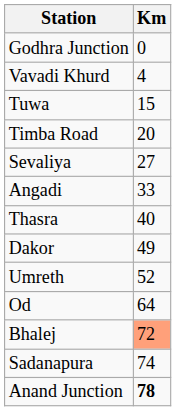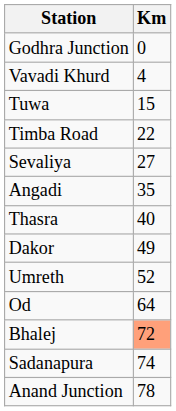 <table class="wikitable">
 <tr>
 <th>Station</th>
 <th>Km</th>
 </tr>
 <tr>
 <td>Godhra Junction</td>
 <td>0</td>
 </tr>
 <tr>
 <td>Vavadi Khurd</td>
 <td>4</td>
 </tr>
 <tr>
 <td>Tuwa</td>
 <td>15</td>
 </tr>
 <tr>
 <td>Timba Road</td>
-<td>20</td>
+<td>22</td>
 </tr>
 <tr>
 <td>Sevaliya</td>
 <td>27</td>
 </tr>
 <tr>
 <td>Angadi</td>
-<td>33</td>
+<td>35</td>
 </tr>
 <tr>
 <td>Thasra</td>
 <td>40</td>
 </tr>
 <tr>
 <td>Dakor</td>
 <td>49</td>
 </tr>
 <tr>
 <td>Umreth</td>
 <td>52</td>
 </tr>
 <tr>
 <td>Od</td>
 <td>64</td>
 </tr>
 <tr>
 <td>Bhalej</td>
 <td style="background: lightsalmon;">72</td>
 </tr>
 <tr>
 <td>Sadanapura</td>
 <td>74</td>
 </tr>
 <tr>
 <td>Anand Junction</td>
-<td><strong>78</strong></td>
+<td>78</td>
 </tr>
 </table>
